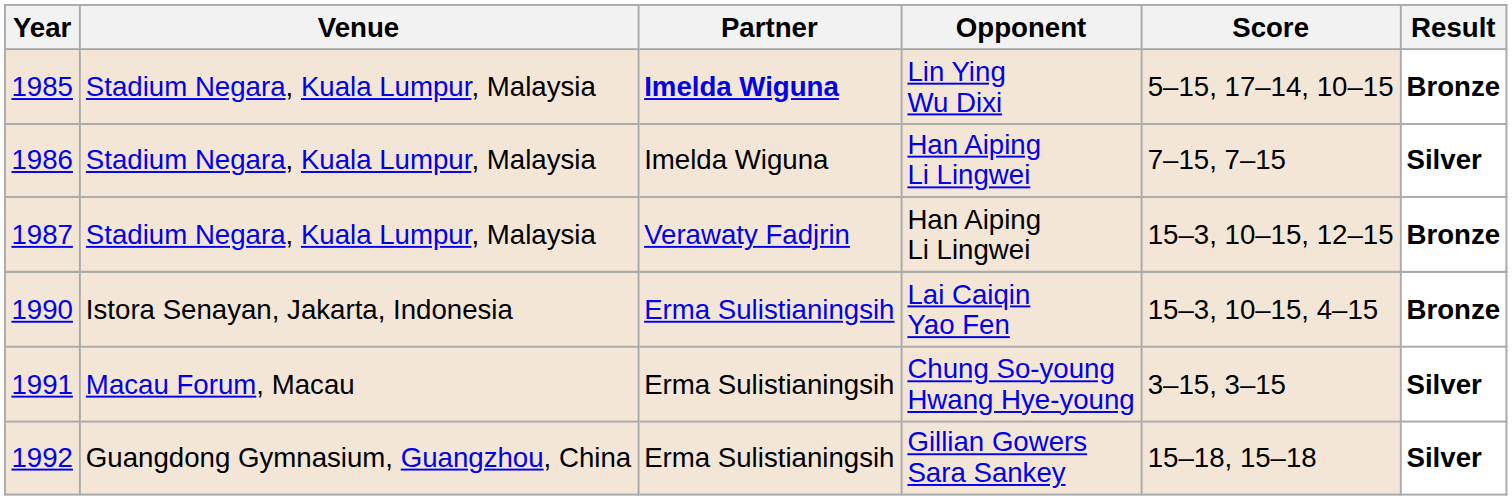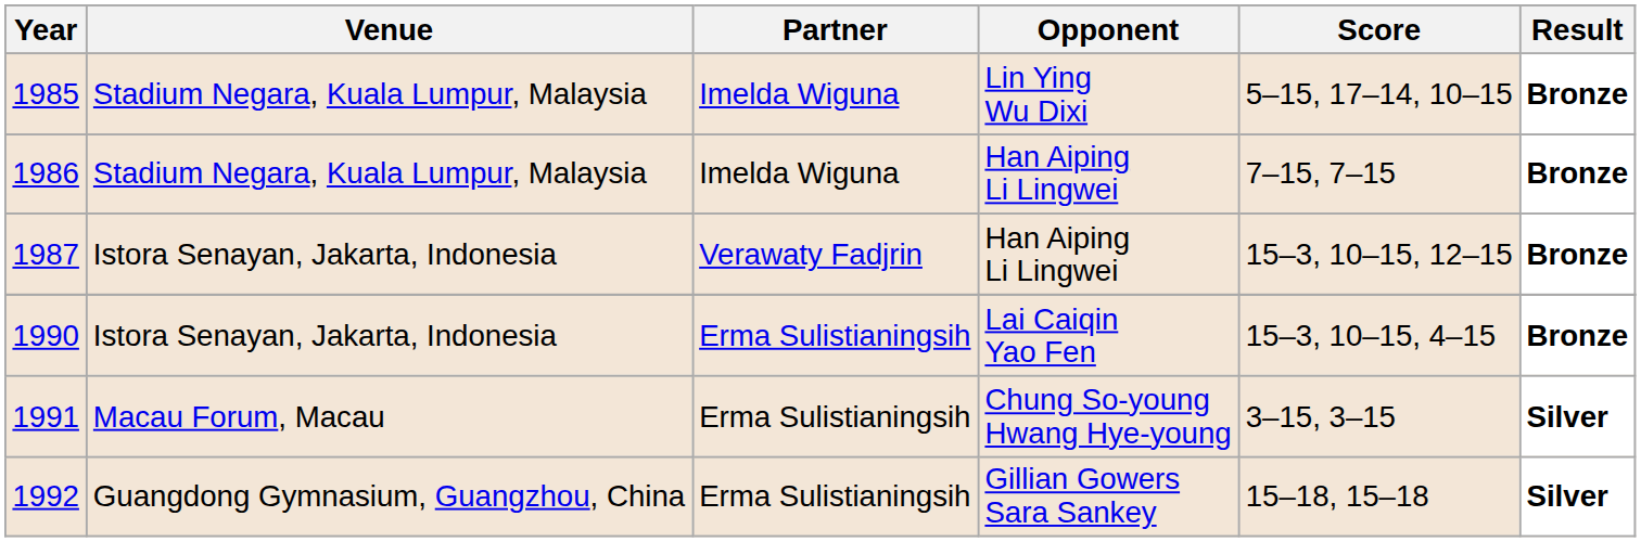 <table class="sortable wikitable" style="font-size: 90%;">
 <tr>
 <th>Year</th>
 <th>Venue</th>
 <th>Partner</th>
 <th>Opponent</th>
 <th>Score</th>
 <th>Result</th>
 </tr>
 <tr style="background:#F3E6D7">
 <td align="center"><a href='#'>1985</a></td>
 <td align="left"><a href='#'>Stadium Negara</a>, <a href='#'>Kuala Lumpur</a>, Malaysia</td>
-<td align="left"><strong> <a href='#'>Imelda Wiguna</a></strong></td>
+<td align="left"> <a href='#'>Imelda Wiguna</a></td>
 <td align="left"> <a href='#'>Lin Ying</a><br> <a href='#'>Wu Dixi</a></td>
 <td align="left">5–15, 17–14, 10–15</td>
 <td style="text-align:left; background:white"> <strong>Bronze</strong></td>
 </tr>
 <tr style="background:#F3E6D7">
 <td align="center"><a href='#'>1986</a></td>
 <td align="left"><a href='#'>Stadium Negara</a>, <a href='#'>Kuala Lumpur</a>, Malaysia</td>
 <td align="left"> Imelda Wiguna</td>
 <td align="left"> <a href='#'>Han Aiping</a><br> <a href='#'>Li Lingwei</a></td>
 <td align="left">7–15, 7–15</td>
-<td style="text-align:left; background:white"> <strong>Silver</strong></td>
+<td style="text-align:left; background:white"> <strong>Bronze</strong></td>
 </tr>
 <tr style="background:#F3E6D7">
 <td align="center"><a href='#'>1987</a></td>
-<td align="left"><a href='#'>Stadium Negara</a>, <a href='#'>Kuala Lumpur</a>, Malaysia</td>
+<td align="left">Istora Senayan, Jakarta, Indonesia</td>
 <td align="left"> <a href='#'>Verawaty Fadjrin</a></td>
 <td align="left"> Han Aiping<br> Li Lingwei</td>
 <td align="left">15–3, 10–15, 12–15</td>
 <td style="text-align:left; background:white"> <strong>Bronze</strong></td>
 </tr>
 <tr>
 </tr>
 <tr style="background:#F3E6D7">
 <td align="center"><a href='#'>1990</a></td>
 <td align="left">Istora Senayan, Jakarta, Indonesia</td>
 <td align="left"> <a href='#'>Erma Sulistianingsih</a></td>
 <td align="left"> <a href='#'>Lai Caiqin</a><br> <a href='#'>Yao Fen</a></td>
 <td align="left">15–3, 10–15, 4–15</td>
 <td style="text-align:left; background:white"> <strong>Bronze</strong></td>
 </tr>
 <tr style="background:#F3E6D7">
 <td align="center"><a href='#'>1991</a></td>
 <td align="left"><a href='#'>Macau Forum</a>, Macau</td>
 <td align="left"> Erma Sulistianingsih</td>
 <td align="left"> <a href='#'>Chung So-young</a><br> <a href='#'>Hwang Hye-young</a></td>
 <td align="left">3–15, 3–15</td>
 <td style="text-align:left; background:white"> <strong>Silver</strong></td>
 </tr>
 <tr style="background:#F3E6D7">
 <td align="center"><a href='#'>1992</a></td>
 <td align="left">Guangdong Gymnasium, <a href='#'>Guangzhou</a>, China</td>
 <td align="left"> Erma Sulistianingsih</td>
 <td align="left"> <a href='#'>Gillian Gowers</a><br> <a href='#'>Sara Sankey</a></td>
 <td align="left">15–18, 15–18</td>
 <td style="text-align:left; background:white"> <strong>Silver</strong></td>
 </tr>
 </table>
